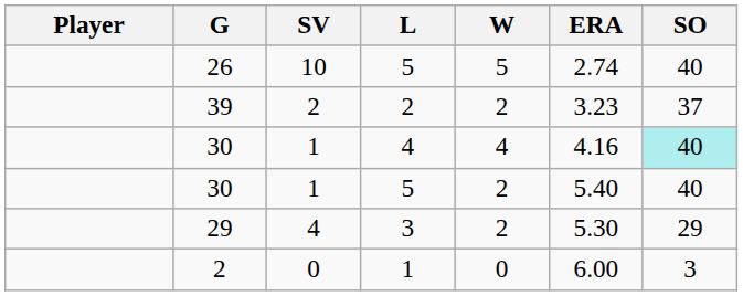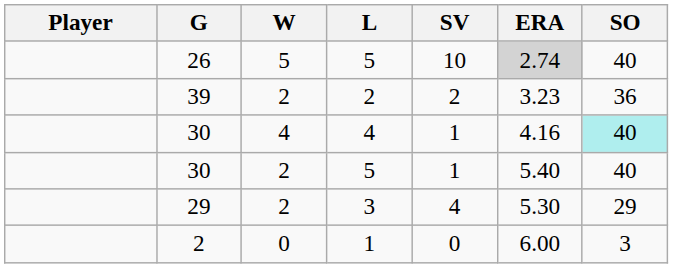 <table class="wikitable sortable">
 <tr>
 <th bgcolor="#DDDDFF" width="16%">Player</th>
 <th bgcolor="#DDDDFF" width="9%">G</th>
+<th bgcolor="#DDDDFF" width="9%">W</th>
+<th bgcolor="#DDDDFF" width="9%">L</th>
 <th bgcolor="#DDDDFF" width="9%">SV</th>
-<th bgcolor="#DDDDFF" width="9%">L</th>
-<th bgcolor="#DDDDFF" width="9%">W</th>
 <th bgcolor="#DDDDFF" width="9%">ERA</th>
 <th bgcolor="#DDDDFF" width="9%">SO</th>
 </tr>
 <tr align="center">
 <td></td>
 <td>26</td>
-<td>10</td>
 <td>5</td>
 <td>5</td>
-<td>2.74</td>
+<td>10</td>
+<td style="background: lightgrey;">2.74</td>
 <td>40</td>
 </tr>
 <tr align=center>
 <td></td>
 <td>39</td>
 <td>2</td>
 <td>2</td>
 <td>2</td>
 <td>3.23</td>
-<td>37</td>
+<td>36</td>
 </tr>
 <tr align="center">
 <td></td>
 <td>30</td>
-<td>1</td>
 <td>4</td>
 <td>4</td>
+<td>1</td>
 <td>4.16</td>
 <td style="background: paleturquoise;">40</td>
 </tr>
 <tr align="center">
 <td></td>
 <td>30</td>
+<td>2</td>
+<td>5</td>
 <td>1</td>
-<td>5</td>
-<td>2</td>
 <td>5.40</td>
 <td>40</td>
 </tr>
 <tr align="center">
 <td></td>
 <td>29</td>
+<td>2</td>
+<td>3</td>
 <td>4</td>
-<td>3</td>
-<td>2</td>
 <td>5.30</td>
 <td>29</td>
 </tr>
 <tr align="center">
 <td></td>
 <td>2</td>
 <td>0</td>
 <td>1</td>
 <td>0</td>
 <td>6.00</td>
 <td>3</td>
 </tr>
 </table>
